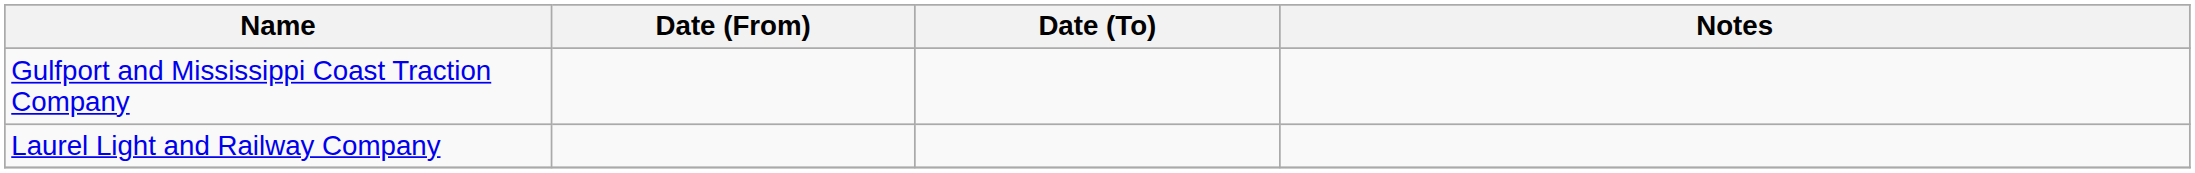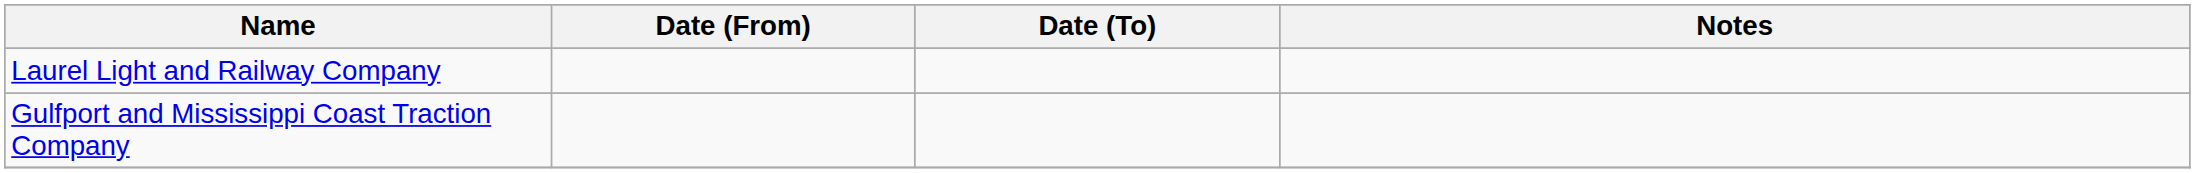 <table class="wikitable sortable" width=100%>
 <tr>
 <th width=15%>Name</th>
 <th width=10%>Date (From)</th>
 <th width=10%>Date (To)</th>
 <th class="unsortable" width=25%>Notes</th>
 </tr>
 <tr>
-<td><a href='#'>Gulfport and Mississippi Coast Traction Company</a></td>
+<td><a href='#'>Laurel Light and Railway Company</a></td>
 <td></td>
 <td></td>
 <td></td>
 </tr>
 <tr>
-<td><a href='#'>Laurel Light and Railway Company</a></td>
+<td><a href='#'>Gulfport and Mississippi Coast Traction Company</a></td>
 <td></td>
 <td></td>
 <td></td>
 </tr>
 <tr>
 </tr>
 </table>
